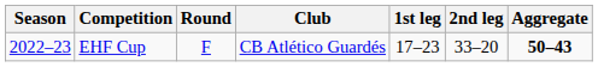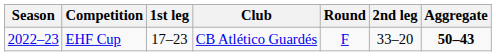 <table class="wikitable">
 <tr>
 <th>Season</th>
 <th>Competition</th>
+<th>1st leg</th>
+<th>Club</th>
 <th>Round</th>
-<th>Club</th>
-<th>1st leg</th>
 <th>2nd leg</th>
 <th>Aggregate</th>
 </tr>
 <tr>
 <td><a href='#'>2022–23</a></td>
 <td><a href='#'>EHF Cup</a></td>
+<td style="text-align:center;">17–23</td>
+<td> <a href='#'>CB Atlético Guardés</a></td>
 <td style="text-align:center;"><a href='#'>F</a></td>
-<td> <a href='#'>CB Atlético Guardés</a></td>
-<td style="text-align:center;">17–23</td>
 <td style="text-align:center;">33–20</td>
 <td style="text-align:center;"><strong>50–43</strong></td>
 </tr>
 </table>
